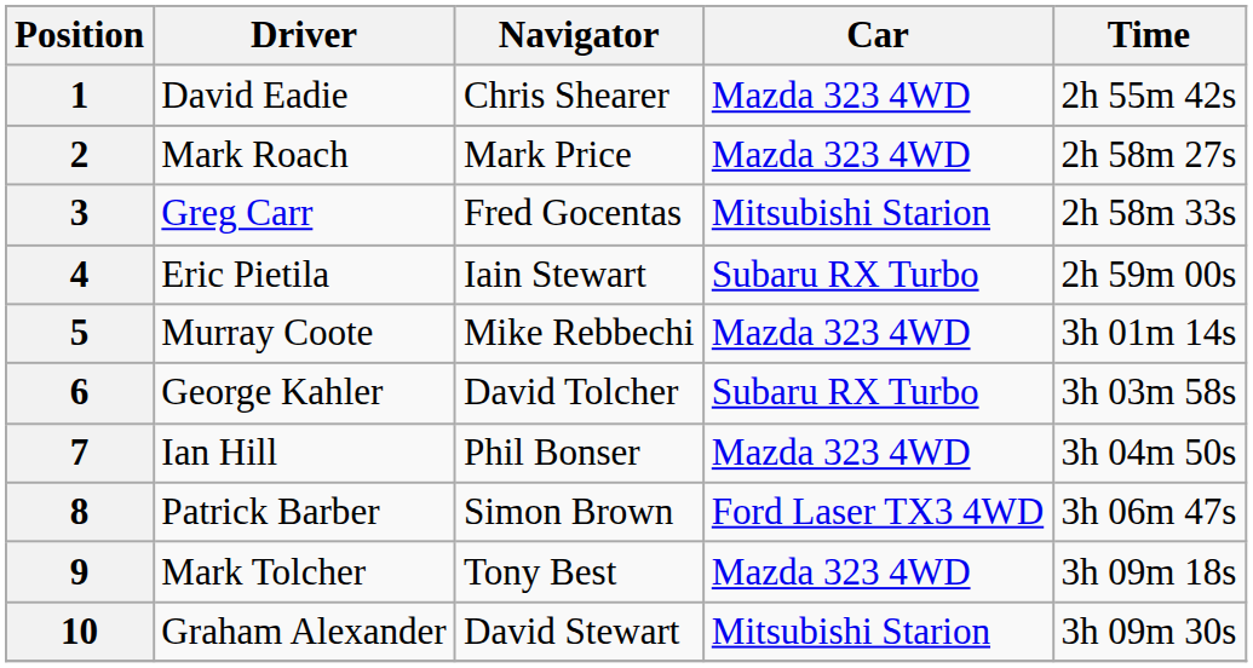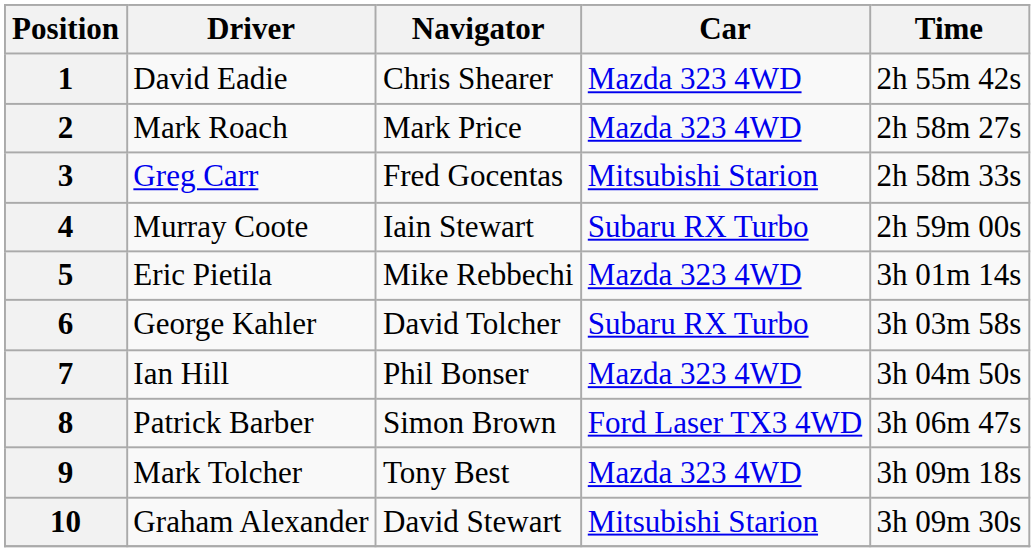 <table class="wikitable" border="1">
 <tr>
 <th>Position</th>
 <th>Driver</th>
 <th>Navigator</th>
 <th>Car</th>
 <th>Time</th>
 </tr>
 <tr>
 <th>1</th>
 <td>David Eadie</td>
 <td>Chris Shearer</td>
 <td><a href='#'>Mazda 323 4WD</a></td>
 <td align="center">2h 55m 42s</td>
 </tr>
 <tr>
 <th>2</th>
 <td>Mark Roach</td>
 <td>Mark Price</td>
 <td><a href='#'>Mazda 323 4WD</a></td>
 <td align="center">2h 58m 27s</td>
 </tr>
 <tr>
 <th>3</th>
 <td><a href='#'>Greg Carr</a></td>
 <td>Fred Gocentas</td>
 <td><a href='#'>Mitsubishi Starion</a></td>
 <td align="center">2h 58m 33s</td>
 </tr>
 <tr>
 <th>4</th>
-<td>Eric Pietila</td>
+<td>Murray Coote</td>
 <td>Iain Stewart</td>
 <td><a href='#'>Subaru RX Turbo</a></td>
 <td align="center">2h 59m 00s</td>
 </tr>
 <tr>
 <th>5</th>
-<td>Murray Coote</td>
+<td>Eric Pietila</td>
 <td>Mike Rebbechi</td>
 <td><a href='#'>Mazda 323 4WD</a></td>
 <td align="center">3h 01m 14s</td>
 </tr>
 <tr>
 <th>6</th>
 <td>George Kahler</td>
 <td>David Tolcher</td>
 <td><a href='#'>Subaru RX Turbo</a></td>
 <td align="center">3h 03m 58s</td>
 </tr>
 <tr>
 <th>7</th>
 <td>Ian Hill</td>
 <td>Phil Bonser</td>
 <td><a href='#'>Mazda 323 4WD</a></td>
 <td align="center">3h 04m 50s</td>
 </tr>
 <tr>
 <th>8</th>
 <td>Patrick Barber</td>
 <td>Simon Brown</td>
 <td><a href='#'>Ford Laser TX3 4WD</a></td>
 <td align="center">3h 06m 47s</td>
 </tr>
 <tr>
 <th>9</th>
 <td>Mark Tolcher</td>
 <td>Tony Best</td>
 <td><a href='#'>Mazda 323 4WD</a></td>
 <td align="center">3h 09m 18s</td>
 </tr>
 <tr>
 <th>10</th>
 <td>Graham Alexander</td>
 <td>David Stewart</td>
 <td><a href='#'>Mitsubishi Starion</a></td>
 <td align="center">3h 09m 30s</td>
 </tr>
 <tr>
 </tr>
 </table>
